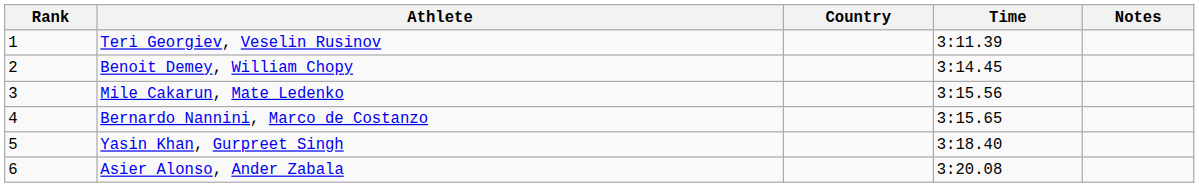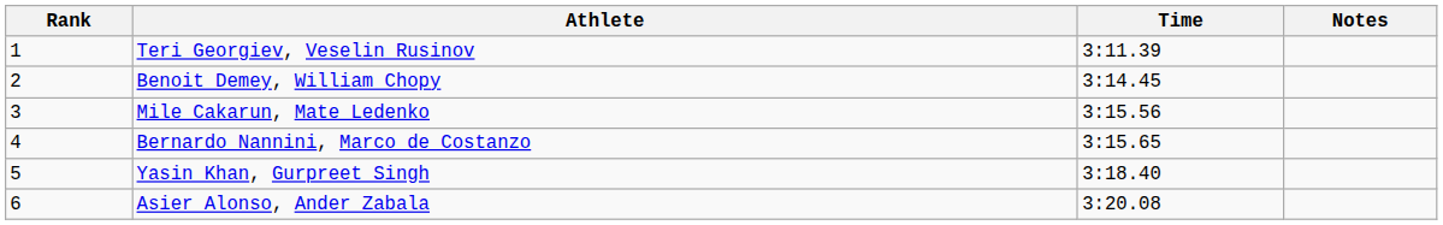 <table class="wikitable" width=50%>
 <tr>
 <th>Rank</th>
 <th>Athlete</th>
-<th>Country</th>
 <th>Time</th>
 <th>Notes</th>
 </tr>
 <tr>
 <td>1</td>
 <td><a href='#'>Teri Georgiev</a>, <a href='#'>Veselin Rusinov</a></td>
-<td></td>
 <td>3:11.39</td>
 <td></td>
 </tr>
 <tr>
 <td>2</td>
 <td><a href='#'>Benoit Demey</a>, <a href='#'>William Chopy</a></td>
-<td></td>
 <td>3:14.45</td>
 <td></td>
 </tr>
 <tr>
 <td>3</td>
 <td><a href='#'>Mile Cakarun</a>, <a href='#'>Mate Ledenko</a></td>
-<td></td>
 <td>3:15.56</td>
 <td></td>
 </tr>
 <tr>
 <td>4</td>
 <td><a href='#'>Bernardo Nannini</a>, <a href='#'>Marco de Costanzo</a></td>
-<td></td>
 <td>3:15.65</td>
 <td></td>
 </tr>
 <tr>
 <td>5</td>
 <td><a href='#'>Yasin Khan</a>, <a href='#'>Gurpreet Singh</a></td>
-<td></td>
 <td>3:18.40</td>
 <td></td>
 </tr>
 <tr>
 <td>6</td>
 <td><a href='#'>Asier Alonso</a>, <a href='#'>Ander Zabala</a></td>
-<td></td>
 <td>3:20.08</td>
 <td></td>
 </tr>
 </table>
